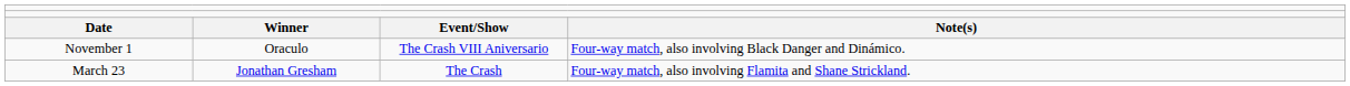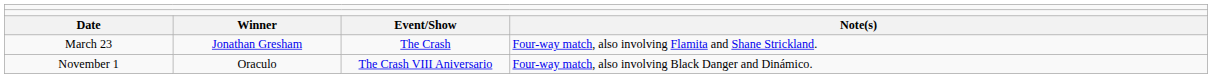 <table class="wikitable" style="text-align:center; width:100%;">
 <tr>
 <td colspan="4"></td>
 </tr>
 <tr>
 <td colspan="4"><strong></strong></td>
 </tr>
 <tr>
 <th width=14%>Date</th>
 <th width=14%>Winner</th>
 <th width=14%>Event/Show</th>
 <th width=58%>Note(s)</th>
 </tr>
 <tr>
+<td>March 23</td>
+<td><a href='#'>Jonathan Gresham</a></td>
+<td><a href='#'>The Crash</a></td>
+<td align=left><a href='#'>Four-way match</a>, also involving <a href='#'>Flamita</a> and <a href='#'>Shane Strickland</a>.</td>
+</tr>
+<tr>
 <td>November 1</td>
 <td>Oraculo</td>
 <td><a href='#'>The Crash VIII Aniversario</a></td>
 <td align=left><a href='#'>Four-way match</a>, also involving Black Danger and Dinámico.</td>
 </tr>
-<tr>
-<td>March 23</td>
-<td><a href='#'>Jonathan Gresham</a></td>
-<td><a href='#'>The Crash</a></td>
-<td align=left><a href='#'>Four-way match</a>, also involving <a href='#'>Flamita</a> and <a href='#'>Shane Strickland</a>.</td>
-</tr>
 </table>
